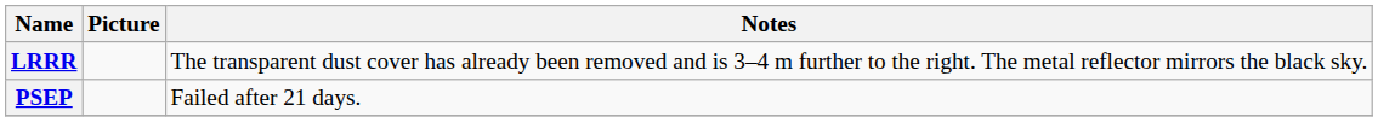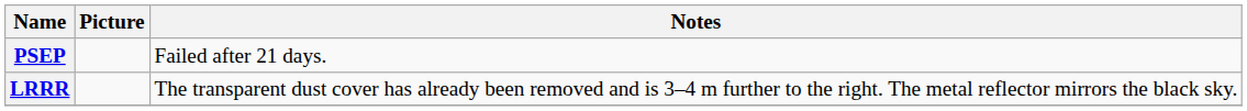 <table class="wikitable">
 <tr>
 <th>Name</th>
 <th>Picture</th>
 <th>Notes</th>
 </tr>
 <tr>
+<th><a href='#'>PSEP</a></th>
+<td></td>
+<td>Failed after 21 days.</td>
+</tr>
+<tr>
 <th><a href='#'>LRRR</a></th>
 <td></td>
 <td>The transparent dust cover has already been removed and is 3–4 m further to the right. The metal reflector mirrors the black sky.</td>
 </tr>
 <tr>
-<th><a href='#'>PSEP</a></th>
-<td></td>
-<td>Failed after 21 days.</td>
-</tr>
-<tr>
 </tr>
 </table>
